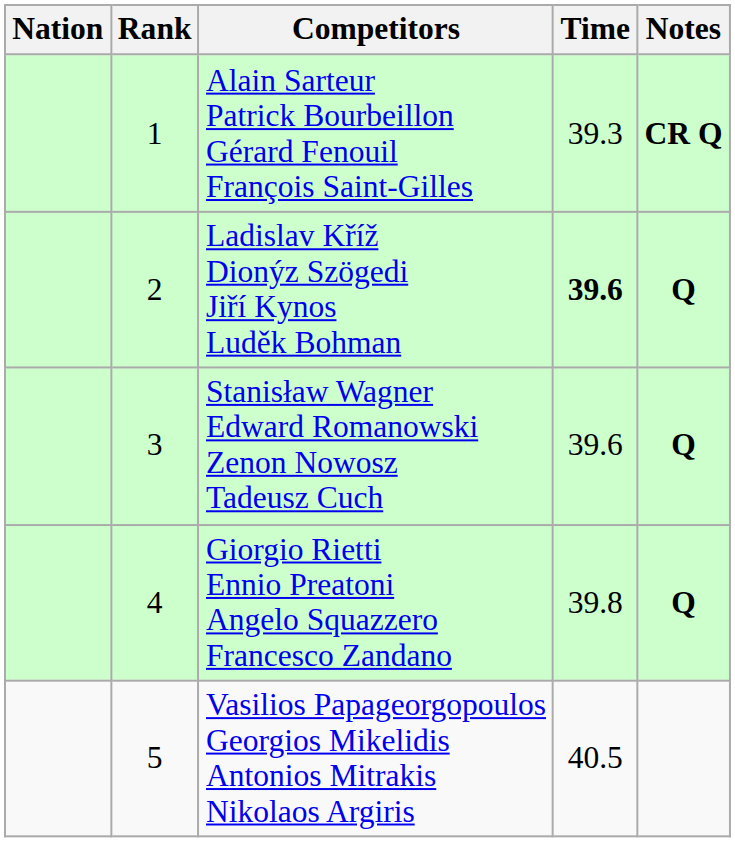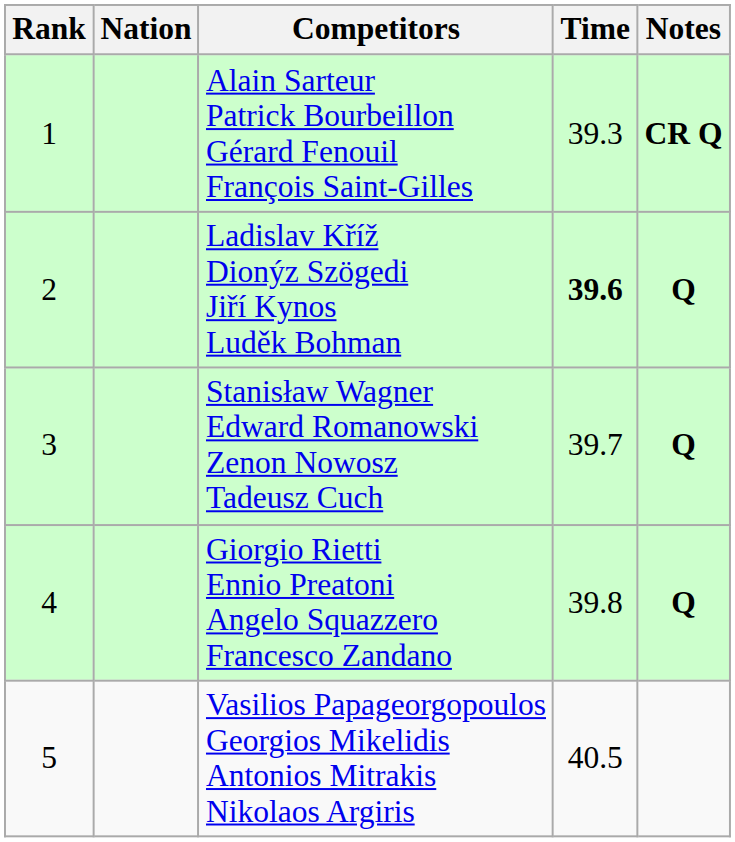 <table class="wikitable sortable" style="text-align:center">
 <tr>
+<th>Rank</th>
 <th>Nation</th>
-<th>Rank</th>
 <th>Competitors</th>
 <th>Time</th>
 <th>Notes</th>
 </tr>
 <tr bgcolor=ccffcc>
+<td>1</td>
 <td align=left></td>
-<td>1</td>
 <td align=left><a href='#'>Alain Sarteur</a><br><a href='#'>Patrick Bourbeillon</a><br><a href='#'>Gérard Fenouil</a><br><a href='#'>François Saint-Gilles</a></td>
 <td>39.3</td>
 <td><strong>CR Q</strong></td>
 </tr>
 <tr bgcolor=ccffcc>
+<td>2</td>
 <td align=left></td>
-<td>2</td>
 <td align=left><a href='#'>Ladislav Kříž</a><br><a href='#'>Dionýz Szögedi</a><br><a href='#'>Jiří Kynos</a><br><a href='#'>Luděk Bohman</a></td>
 <td><strong>39.6</strong></td>
 <td><strong>Q</strong></td>
 </tr>
 <tr bgcolor=ccffcc>
+<td>3</td>
 <td align=left></td>
-<td>3</td>
 <td align=left><a href='#'>Stanisław Wagner</a><br><a href='#'>Edward Romanowski</a><br><a href='#'>Zenon Nowosz</a><br><a href='#'>Tadeusz Cuch</a></td>
-<td>39.6</td>
+<td>39.7</td>
 <td><strong>Q</strong></td>
 </tr>
 <tr bgcolor=ccffcc>
+<td>4</td>
 <td align=left></td>
-<td>4</td>
 <td align=left><a href='#'>Giorgio Rietti</a><br><a href='#'>Ennio Preatoni</a><br><a href='#'>Angelo Squazzero</a><br><a href='#'>Francesco Zandano</a></td>
 <td>39.8</td>
 <td><strong>Q</strong></td>
 </tr>
 <tr>
+<td>5</td>
 <td align=left></td>
-<td>5</td>
 <td align=left><a href='#'>Vasilios Papageorgopoulos</a><br><a href='#'>Georgios Mikelidis</a><br><a href='#'>Antonios Mitrakis</a><br><a href='#'>Nikolaos Argiris</a></td>
 <td>40.5</td>
 <td></td>
 </tr>
 </table>
